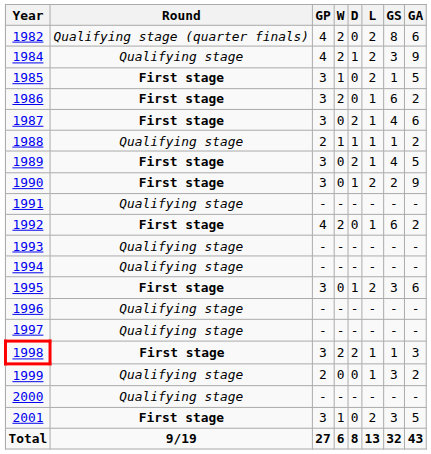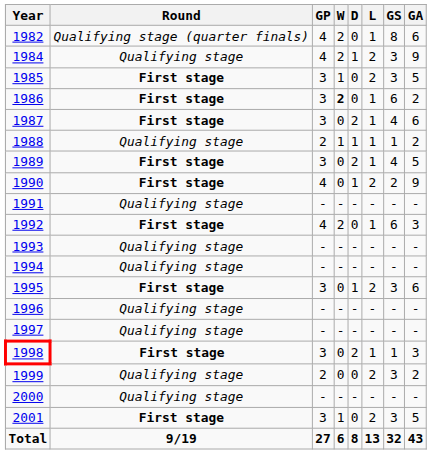 <table class="wikitable" style="text-align: center;">
 <tr>
 <th>Year</th>
 <th>Round</th>
 <th>GP</th>
 <th>W</th>
 <th>D</th>
 <th>L</th>
 <th>GS</th>
 <th>GA</th>
 </tr>
 <tr>
 <td> <a href='#'>1982</a></td>
 <td><em>Qualifying stage (quarter finals)</em></td>
 <td>4</td>
 <td>2</td>
 <td>0</td>
-<td>2</td>
+<td>1</td>
 <td>8</td>
 <td>6</td>
 </tr>
 <tr>
 <td> <a href='#'>1984</a></td>
 <td><em>Qualifying stage</em></td>
 <td>4</td>
 <td>2</td>
 <td>1</td>
 <td>2</td>
 <td>3</td>
 <td>9</td>
 </tr>
 <tr>
 <td> <a href='#'>1985</a></td>
 <td><strong>First stage</strong></td>
 <td>3</td>
 <td>1</td>
 <td>0</td>
 <td>2</td>
-<td>1</td>
+<td>3</td>
 <td>5</td>
 </tr>
 <tr>
 <td> <a href='#'>1986</a></td>
 <td><strong>First stage</strong></td>
 <td>3</td>
-<td>2</td>
+<td><strong>2</strong></td>
 <td>0</td>
 <td>1</td>
 <td>6</td>
 <td>2</td>
 </tr>
 <tr>
 <td> <a href='#'>1987</a></td>
 <td><strong>First stage</strong></td>
 <td>3</td>
 <td>0</td>
 <td>2</td>
 <td>1</td>
 <td>4</td>
 <td>6</td>
 </tr>
 <tr>
 <td> <a href='#'>1988</a></td>
 <td><em>Qualifying stage</em></td>
 <td>2</td>
 <td>1</td>
 <td>1</td>
 <td>1</td>
 <td>1</td>
 <td>2</td>
 </tr>
 <tr>
 <td> <a href='#'>1989</a></td>
 <td><strong>First stage</strong></td>
 <td>3</td>
 <td>0</td>
 <td>2</td>
 <td>1</td>
 <td>4</td>
 <td>5</td>
 </tr>
 <tr>
 <td> <a href='#'>1990</a></td>
 <td><strong>First stage</strong></td>
-<td>3</td>
+<td>4</td>
 <td>0</td>
 <td>1</td>
 <td>2</td>
 <td>2</td>
 <td>9</td>
 </tr>
 <tr>
 <td> <a href='#'>1991</a></td>
 <td><em>Qualifying stage</em></td>
 <td>-</td>
 <td>-</td>
 <td>-</td>
 <td>-</td>
 <td>-</td>
 <td>-</td>
 </tr>
 <tr>
 <td> <a href='#'>1992</a></td>
 <td><strong>First stage</strong></td>
 <td>4</td>
 <td>2</td>
 <td>0</td>
 <td>1</td>
 <td>6</td>
-<td>2</td>
+<td>3</td>
 </tr>
 <tr>
 <td> <a href='#'>1993</a></td>
 <td><em>Qualifying stage</em></td>
 <td>-</td>
 <td>-</td>
 <td>-</td>
 <td>-</td>
 <td>-</td>
 <td>-</td>
 </tr>
 <tr>
 <td> <a href='#'>1994</a></td>
 <td><em>Qualifying stage</em></td>
 <td>-</td>
 <td>-</td>
 <td>-</td>
 <td>-</td>
 <td>-</td>
 <td>-</td>
 </tr>
 <tr>
 <td> <a href='#'>1995</a></td>
 <td><strong>First stage</strong></td>
 <td>3</td>
 <td>0</td>
 <td>1</td>
 <td>2</td>
 <td>3</td>
 <td>6</td>
 </tr>
 <tr>
 <td> <a href='#'>1996</a></td>
 <td><em>Qualifying stage</em></td>
 <td>-</td>
 <td>-</td>
 <td>-</td>
 <td>-</td>
 <td>-</td>
 <td>-</td>
 </tr>
 <tr>
 <td> <a href='#'>1997</a></td>
 <td><em>Qualifying stage</em></td>
 <td>-</td>
 <td>-</td>
 <td>-</td>
 <td>-</td>
 <td>-</td>
 <td>-</td>
 </tr>
 <tr>
 <td style="border: 3px solid red"> <a href='#'>1998</a></td>
 <td><strong>First stage</strong></td>
 <td>3</td>
-<td>2</td>
+<td>0</td>
 <td>2</td>
 <td>1</td>
 <td>1</td>
 <td>3</td>
 </tr>
 <tr>
 <td> <a href='#'>1999</a></td>
 <td><em>Qualifying stage</em></td>
 <td>2</td>
 <td>0</td>
 <td>0</td>
-<td>1</td>
+<td>2</td>
 <td>3</td>
 <td>2</td>
 </tr>
 <tr>
 <td> <a href='#'>2000</a></td>
 <td><em>Qualifying stage</em></td>
 <td>-</td>
 <td>-</td>
 <td>-</td>
 <td>-</td>
 <td>-</td>
 <td>-</td>
 </tr>
 <tr>
 <td> <a href='#'>2001</a></td>
 <td><strong>First stage</strong></td>
 <td>3</td>
 <td>1</td>
 <td>0</td>
 <td>2</td>
 <td>3</td>
 <td>5</td>
 </tr>
 <tr>
 <td><strong>Total</strong></td>
 <td><strong>9/19</strong></td>
 <td><strong>27</strong></td>
 <td><strong>6</strong></td>
 <td><strong>8</strong></td>
 <td><strong>13</strong></td>
 <td><strong>32</strong></td>
 <td><strong>43</strong></td>
 </tr>
 </table>
